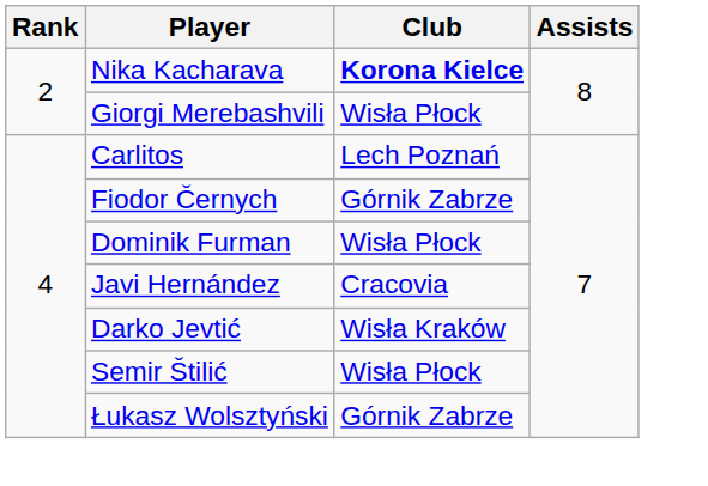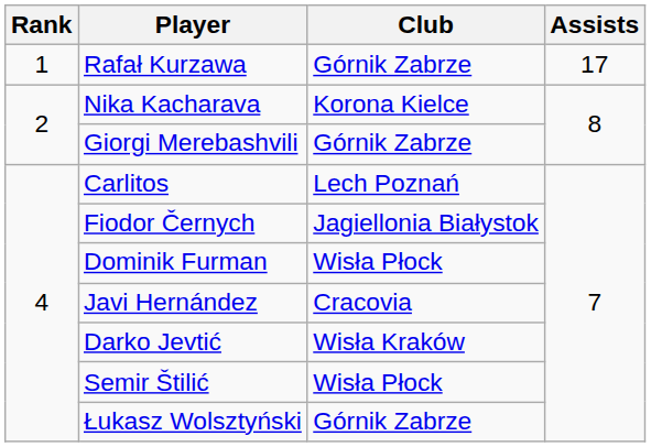 <table class="wikitable" style="text-align:center">
 <tr>
 <th>Rank</th>
 <th>Player</th>
 <th>Club</th>
 <th>Assists</th>
 </tr>
 <tr>
+<td rowspan="1">1</td>
+<td align="left"> <a href='#'>Rafał Kurzawa</a></td>
+<td align="left"><a href='#'>Górnik Zabrze</a></td>
+<td rowspan="1">17</td>
+</tr>
+<tr>
 <td rowspan="2">2</td>
 <td align="left"> <a href='#'>Nika Kacharava</a></td>
-<td align="left"><strong><a href='#'>Korona Kielce</a></strong></td>
+<td align="left"><a href='#'>Korona Kielce</a></td>
 <td rowspan="2">8</td>
 </tr>
 <tr>
 <td align="left"> <a href='#'>Giorgi Merebashvili</a></td>
-<td align="left"><a href='#'>Wisła Płock</a></td>
+<td align="left"><a href='#'>Górnik Zabrze</a></td>
 </tr>
 <tr>
 <td rowspan="7">4</td>
 <td align="left"> <a href='#'>Carlitos</a></td>
 <td align="left"><a href='#'>Lech Poznań</a></td>
 <td rowspan="7">7</td>
 </tr>
 <tr>
 <td align="left"> <a href='#'>Fiodor Černych</a></td>
-<td align="left"><a href='#'>Górnik Zabrze</a></td>
+<td align="left"><a href='#'>Jagiellonia Białystok</a></td>
 </tr>
 <tr>
 <td align="left"> <a href='#'>Dominik Furman</a></td>
 <td align="left"><a href='#'>Wisła Płock</a></td>
 </tr>
 <tr>
 <td align="left"> <a href='#'>Javi Hernández</a></td>
 <td align="left"><a href='#'>Cracovia</a></td>
 </tr>
 <tr>
 <td align="left"> <a href='#'>Darko Jevtić</a></td>
 <td align="left"><a href='#'>Wisła Kraków</a></td>
 </tr>
 <tr>
 <td align="left"> <a href='#'>Semir Štilić</a></td>
 <td align="left"><a href='#'>Wisła Płock</a></td>
 </tr>
 <tr>
 <td align="left"> <a href='#'>Łukasz Wolsztyński</a></td>
 <td align="left"><a href='#'>Górnik Zabrze</a></td>
 </tr>
 </table>
